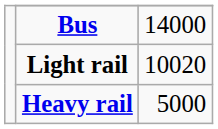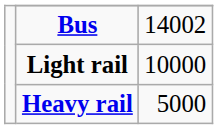 <table class="wikitable" style="text-align:right; float:left;">
 <tr>
 <td rowspan="4"><br></td>
 </tr>
 <tr>
 <td style="text-align:center"><strong><a href='#'>Bus</a></strong></td>
-<td>14000</td>
+<td>14002</td>
 </tr>
 <tr>
 <td style="text-align:center"><strong>Light rail</strong></td>
-<td>10020</td>
+<td>10000</td>
 </tr>
 <tr>
 <td style="text-align:center"><strong><a href='#'>Heavy rail</a></strong></td>
 <td>5000</td>
 </tr>
 </table>
